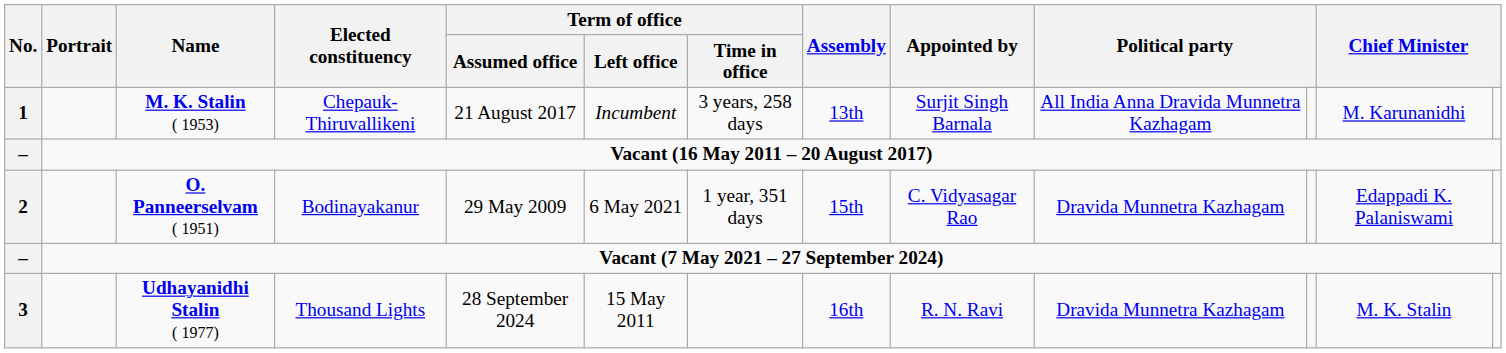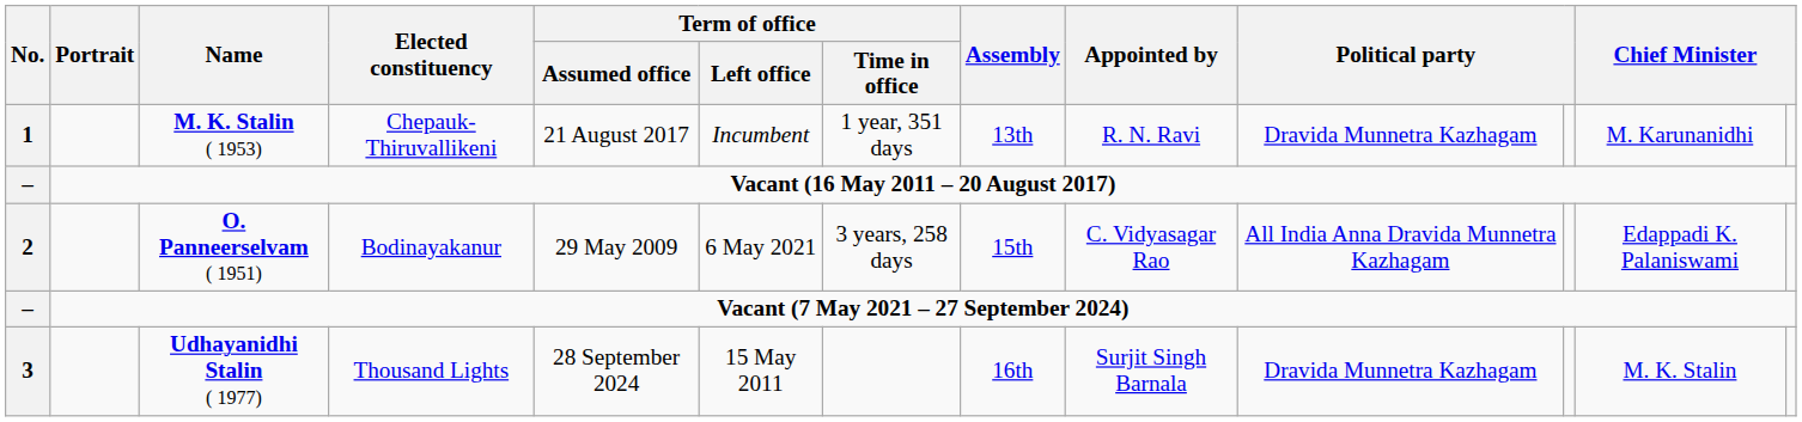 <table class="wikitable sortable" style="text-align:center;">
 <tr>
 <th rowspan=2>No.</th>
 <th rowspan=2>Portrait</th>
 <th rowspan=2>Name<br><small></small></th>
 <th rowspan=2>Elected constituency</th>
 <th colspan=3>Term of office</th>
 <th rowspan=2><a href='#'>Assembly</a><br></th>
 <th rowspan=2>Appointed by</th>
 <th rowspan=2 colspan=2>Political party</th>
 <th colspan=2 rowspan=2><a href='#'>Chief Minister</a></th>
 </tr>
 <tr>
 <th>Assumed office</th>
 <th>Left office</th>
 <th>Time in office</th>
 </tr>
 <tr>
 <th>1</th>
 <td></td>
 <td><strong><a href='#'>M. K. Stalin</a></strong><br><small>( 1953)</small></td>
 <td><a href='#'>Chepauk-Thiruvallikeni</a></td>
 <td>21 August 2017</td>
 <td><em>Incumbent</em></td>
-<td>3 years, 258 days</td>
+<td>1 year, 351 days</td>
 <td><a href='#'>13th</a><br></td>
-<td><a href='#'>Surjit Singh Barnala</a></td>
-<td><a href='#'>All India Anna Dravida Munnetra Kazhagam</a></td>
+<td><a href='#'>R. N. Ravi</a></td>
+<td><a href='#'>Dravida Munnetra Kazhagam</a></td>
 <td></td>
 <td><a href='#'>M. Karunanidhi</a></td>
 <td></td>
 </tr>
 <tr>
 <th>–</th>
 <td colspan=12><strong>Vacant (16 May 2011 – 20 August 2017)</strong></td>
 </tr>
 <tr>
 <th>2</th>
 <td></td>
 <td><strong><a href='#'>O. Panneerselvam</a></strong><br><small>( 1951)</small></td>
 <td><a href='#'>Bodinayakanur</a></td>
 <td>29 May 2009</td>
 <td>6 May 2021</td>
-<td>1 year, 351 days</td>
+<td>3 years, 258 days</td>
 <td><a href='#'>15th</a><br></td>
 <td><a href='#'>C. Vidyasagar Rao</a></td>
-<td><a href='#'>Dravida Munnetra Kazhagam</a></td>
+<td><a href='#'>All India Anna Dravida Munnetra Kazhagam</a></td>
 <td></td>
 <td><a href='#'>Edappadi K. Palaniswami</a></td>
 <td></td>
 </tr>
 <tr>
 <th>–</th>
 <td colspan=12><strong>Vacant (7 May 2021 – 27 September 2024)</strong></td>
 </tr>
 <tr>
 <th>3</th>
 <td></td>
 <td><strong><a href='#'>Udhayanidhi Stalin</a></strong><br><small>( 1977)</small></td>
 <td><a href='#'>Thousand Lights</a></td>
 <td>28 September 2024</td>
 <td>15 May 2011</td>
 <td></td>
 <td><a href='#'>16th</a><br></td>
-<td><a href='#'>R. N. Ravi</a></td>
+<td><a href='#'>Surjit Singh Barnala</a></td>
 <td><a href='#'>Dravida Munnetra Kazhagam</a></td>
 <td></td>
 <td><a href='#'>M. K. Stalin</a></td>
 <td></td>
 </tr>
 </table>
